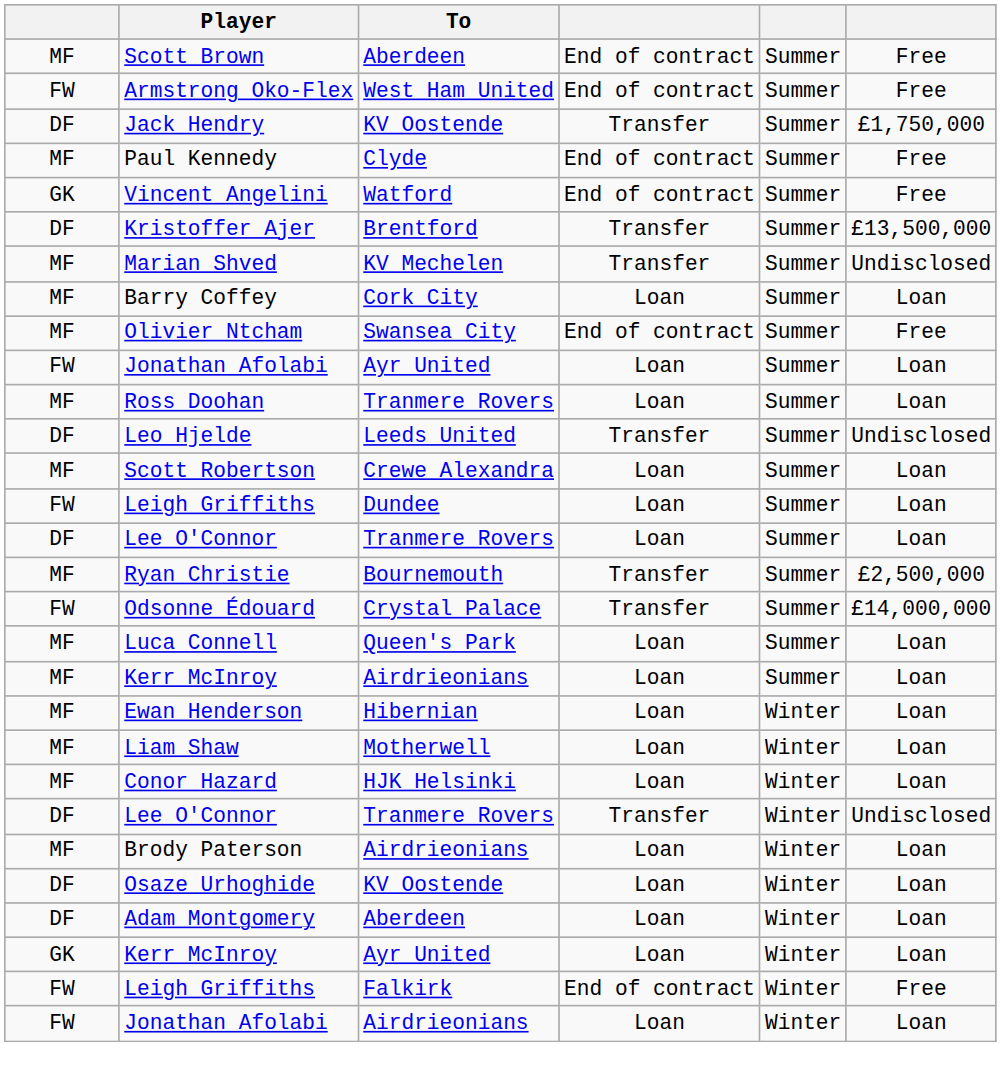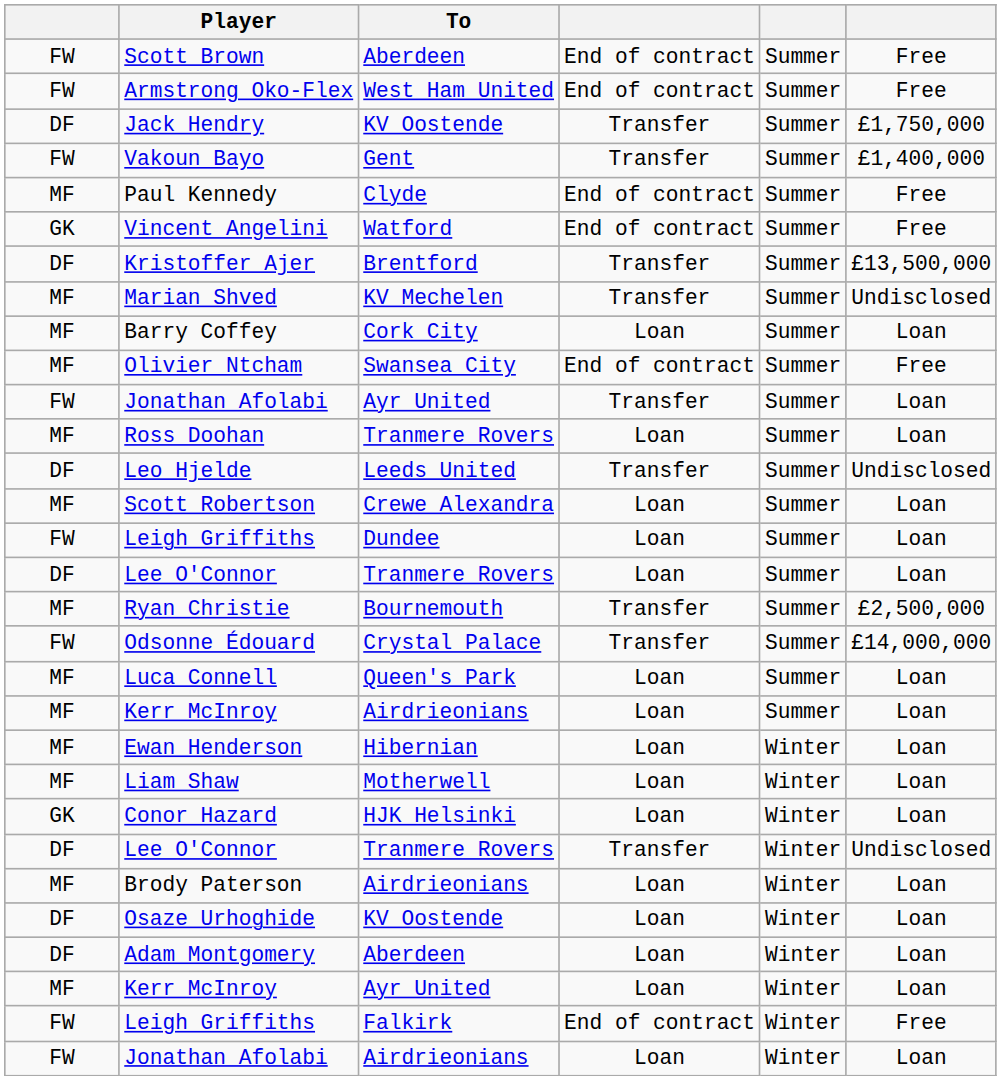 <table class="wikitable sortable" style="text-align:center;">
 <tr>
 <th style="width:64px;"></th>
 <th>Player</th>
 <th>To</th>
 <th></th>
 <th></th>
 <th style="width:84px;"></th>
 </tr>
 <tr>
-<td>MF</td>
+<td>FW</td>
 <td align="left"> <a href='#'>Scott Brown</a></td>
 <td style="text-align:left"> <a href='#'>Aberdeen</a></td>
 <td>End of contract</td>
 <td>Summer</td>
 <td>Free</td>
 </tr>
 <tr>
 <td>FW</td>
 <td align="left"> <a href='#'>Armstrong Oko-Flex</a></td>
 <td style="text-align:left"> <a href='#'>West Ham United</a></td>
 <td>End of contract</td>
 <td>Summer</td>
 <td>Free</td>
 </tr>
 <tr>
 <td>DF</td>
 <td align="left"> <a href='#'>Jack Hendry</a></td>
 <td style="text-align:left"> <a href='#'>KV Oostende</a></td>
 <td>Transfer</td>
 <td>Summer</td>
 <td>£1,750,000</td>
+</tr>
+<tr>
+<td>FW</td>
+<td align="left"> <a href='#'>Vakoun Bayo</a></td>
+<td style="text-align:left"> <a href='#'>Gent</a></td>
+<td>Transfer</td>
+<td>Summer</td>
+<td>£1,400,000</td>
 </tr>
 <tr>
 <td>MF</td>
 <td align="left"> Paul Kennedy</td>
 <td style="text-align:left"> <a href='#'>Clyde</a></td>
 <td>End of contract</td>
 <td>Summer</td>
 <td>Free</td>
 </tr>
 <tr>
 <td>GK</td>
 <td align="left"> <a href='#'>Vincent Angelini</a></td>
 <td style="text-align:left"> <a href='#'>Watford</a></td>
 <td>End of contract</td>
 <td>Summer</td>
 <td>Free</td>
 </tr>
 <tr>
 <td>DF</td>
 <td align="left"> <a href='#'>Kristoffer Ajer</a></td>
 <td style="text-align:left"> <a href='#'>Brentford</a></td>
 <td>Transfer</td>
 <td>Summer</td>
 <td>£13,500,000</td>
 </tr>
 <tr>
 <td>MF</td>
 <td align="left"> <a href='#'>Marian Shved</a></td>
 <td style="text-align:left"> <a href='#'>KV Mechelen</a></td>
 <td>Transfer</td>
 <td>Summer</td>
 <td>Undisclosed</td>
 </tr>
 <tr>
 <td>MF</td>
 <td align="left"> Barry Coffey</td>
 <td style="text-align:left"> <a href='#'>Cork City</a></td>
 <td>Loan</td>
 <td>Summer</td>
 <td>Loan</td>
 </tr>
 <tr>
 <td>MF</td>
 <td align="left"> <a href='#'>Olivier Ntcham</a></td>
 <td style="text-align:left"> <a href='#'>Swansea City</a></td>
 <td>End of contract</td>
 <td>Summer</td>
 <td>Free</td>
 </tr>
 <tr>
 <td>FW</td>
 <td align="left"> <a href='#'>Jonathan Afolabi</a></td>
 <td style="text-align:left"> <a href='#'>Ayr United</a></td>
-<td>Loan</td>
+<td>Transfer</td>
 <td>Summer</td>
 <td>Loan</td>
 </tr>
 <tr>
 <td>MF</td>
 <td align="left"> <a href='#'>Ross Doohan</a></td>
 <td style="text-align:left"> <a href='#'>Tranmere Rovers</a></td>
 <td>Loan</td>
 <td>Summer</td>
 <td>Loan</td>
 </tr>
 <tr>
 <td>DF</td>
 <td align="left"> <a href='#'>Leo Hjelde</a></td>
 <td style="text-align:left"> <a href='#'>Leeds United</a></td>
 <td>Transfer</td>
 <td>Summer</td>
 <td>Undisclosed</td>
 </tr>
 <tr>
 <td>MF</td>
 <td align="left"> <a href='#'>Scott Robertson</a></td>
 <td style="text-align:left"> <a href='#'>Crewe Alexandra</a></td>
 <td>Loan</td>
 <td>Summer</td>
 <td>Loan</td>
 </tr>
 <tr>
 <td>FW</td>
 <td align="left"> <a href='#'>Leigh Griffiths</a></td>
 <td style="text-align:left"> <a href='#'>Dundee</a></td>
 <td>Loan</td>
 <td>Summer</td>
 <td>Loan</td>
 </tr>
 <tr>
 <td>DF</td>
 <td align="left"> <a href='#'>Lee O'Connor</a></td>
 <td style="text-align:left"> <a href='#'>Tranmere Rovers</a></td>
 <td>Loan</td>
 <td>Summer</td>
 <td>Loan</td>
 </tr>
 <tr>
 <td>MF</td>
 <td align="left"> <a href='#'>Ryan Christie</a></td>
 <td style="text-align:left"> <a href='#'>Bournemouth</a></td>
 <td>Transfer</td>
 <td>Summer</td>
 <td>£2,500,000</td>
 </tr>
 <tr>
 <td>FW</td>
 <td align="left"> <a href='#'>Odsonne Édouard</a></td>
 <td style="text-align:left"> <a href='#'>Crystal Palace</a></td>
 <td>Transfer</td>
 <td>Summer</td>
 <td>£14,000,000</td>
 </tr>
 <tr>
 <td>MF</td>
 <td align="left"> <a href='#'>Luca Connell</a></td>
 <td style="text-align:left"> <a href='#'>Queen's Park</a></td>
 <td>Loan</td>
 <td>Summer</td>
 <td>Loan</td>
 </tr>
 <tr>
 <td>MF</td>
 <td align="left"> <a href='#'>Kerr McInroy</a></td>
 <td style="text-align:left"> <a href='#'>Airdrieonians</a></td>
 <td>Loan</td>
 <td>Summer</td>
 <td>Loan</td>
 </tr>
 <tr>
 <td>MF</td>
 <td align="left"> <a href='#'>Ewan Henderson</a></td>
 <td style="text-align:left"> <a href='#'>Hibernian</a></td>
 <td>Loan</td>
 <td>Winter</td>
 <td>Loan</td>
 </tr>
 <tr>
 <td>MF</td>
 <td align="left"> <a href='#'>Liam Shaw</a></td>
 <td style="text-align:left"> <a href='#'>Motherwell</a></td>
 <td>Loan</td>
 <td>Winter</td>
 <td>Loan</td>
 </tr>
 <tr>
-<td>MF</td>
+<td>GK</td>
 <td align="left"> <a href='#'>Conor Hazard</a></td>
 <td style="text-align:left"> <a href='#'>HJK Helsinki</a></td>
 <td>Loan</td>
 <td>Winter</td>
 <td>Loan</td>
 </tr>
 <tr>
 <td>DF</td>
 <td align="left"> <a href='#'>Lee O'Connor</a></td>
 <td style="text-align:left"> <a href='#'>Tranmere Rovers</a></td>
 <td>Transfer</td>
 <td>Winter</td>
 <td>Undisclosed</td>
 </tr>
 <tr>
 <td>MF</td>
 <td align="left"> Brody Paterson</td>
 <td style="text-align:left"> <a href='#'>Airdrieonians</a></td>
 <td>Loan</td>
 <td>Winter</td>
 <td>Loan</td>
 </tr>
 <tr>
 <td>DF</td>
 <td align="left"> <a href='#'>Osaze Urhoghide</a></td>
 <td style="text-align:left"> <a href='#'>KV Oostende</a></td>
 <td>Loan</td>
 <td>Winter</td>
 <td>Loan</td>
 </tr>
 <tr>
 <td>DF</td>
 <td align="left"> <a href='#'>Adam Montgomery</a></td>
 <td style="text-align:left"> <a href='#'>Aberdeen</a></td>
 <td>Loan</td>
 <td>Winter</td>
 <td>Loan</td>
 </tr>
 <tr>
-<td>GK</td>
+<td>MF</td>
 <td align="left"> <a href='#'>Kerr McInroy</a></td>
 <td style="text-align:left"> <a href='#'>Ayr United</a></td>
 <td>Loan</td>
 <td>Winter</td>
 <td>Loan</td>
 </tr>
 <tr>
 <td>FW</td>
 <td align="left"> <a href='#'>Leigh Griffiths</a></td>
 <td style="text-align:left"> <a href='#'>Falkirk</a></td>
 <td>End of contract</td>
 <td>Winter</td>
 <td>Free</td>
 </tr>
 <tr>
 <td>FW</td>
 <td align="left"> <a href='#'>Jonathan Afolabi</a></td>
 <td style="text-align:left"> <a href='#'>Airdrieonians</a></td>
 <td>Loan</td>
 <td>Winter</td>
 <td>Loan</td>
 </tr>
 </table>
